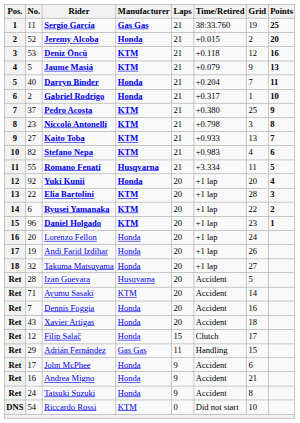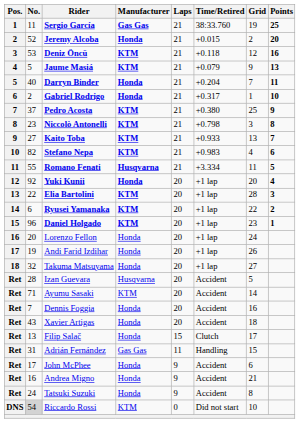 <table class="wikitable" style="font-size:85%;">
 <tr>
 <th>Pos.</th>
 <th>No.</th>
 <th>Rider</th>
 <th>Manufacturer</th>
 <th>Laps</th>
 <th>Time/Retired</th>
 <th>Grid</th>
 <th>Points</th>
 </tr>
 <tr>
 <th>1</th>
 <td>11</td>
 <td> <strong><a href='#'>Sergio García</a></strong></td>
 <td><strong><a href='#'>Gas Gas</a></strong></td>
 <td>21</td>
 <td>38:33.760</td>
 <td>19</td>
 <td><strong>25</strong></td>
 </tr>
 <tr>
 <th>2</th>
 <td>52</td>
 <td> <strong><a href='#'>Jeremy Alcoba</a></strong></td>
 <td><strong><a href='#'>Honda</a></strong></td>
 <td>21</td>
 <td>+0.015</td>
 <td>2</td>
 <td><strong>20</strong></td>
 </tr>
 <tr>
 <th>3</th>
 <td>53</td>
 <td> <strong><a href='#'>Deniz Öncü</a></strong></td>
 <td><strong><a href='#'>KTM</a></strong></td>
 <td>21</td>
 <td>+0.118</td>
 <td>12</td>
 <td><strong>16</strong></td>
 </tr>
 <tr>
 <th>4</th>
 <td>5</td>
 <td> <strong><a href='#'>Jaume Masiá</a></strong></td>
 <td><strong><a href='#'>KTM</a></strong></td>
 <td>21</td>
 <td>+0.079</td>
 <td>9</td>
 <td><strong>13</strong></td>
 </tr>
 <tr>
 <th>5</th>
 <td>40</td>
 <td> <strong><a href='#'>Darryn Binder</a></strong></td>
 <td><strong><a href='#'>Honda</a></strong></td>
 <td>21</td>
 <td>+0.204</td>
 <td>7</td>
 <td><strong>11</strong></td>
 </tr>
 <tr>
 <th>6</th>
 <td>2</td>
 <td> <strong><a href='#'>Gabriel Rodrigo</a></strong></td>
 <td><strong><a href='#'>Honda</a></strong></td>
 <td>21</td>
 <td>+0.317</td>
 <td>1</td>
 <td><strong>10</strong></td>
 </tr>
 <tr>
 <th>7</th>
 <td>37</td>
 <td> <strong><a href='#'>Pedro Acosta</a></strong></td>
 <td><strong><a href='#'>KTM</a></strong></td>
 <td>21</td>
 <td>+0.380</td>
 <td>25</td>
 <td><strong>9</strong></td>
 </tr>
 <tr>
 <th>8</th>
 <td>23</td>
 <td> <strong><a href='#'>Niccolò Antonelli</a></strong></td>
 <td><strong><a href='#'>KTM</a></strong></td>
 <td>21</td>
 <td>+0.798</td>
 <td>3</td>
 <td><strong>8</strong></td>
 </tr>
 <tr>
 <th>9</th>
 <td>27</td>
 <td> <strong><a href='#'>Kaito Toba</a></strong></td>
 <td><strong><a href='#'>KTM</a></strong></td>
 <td>21</td>
 <td>+0.933</td>
 <td>13</td>
 <td><strong>7</strong></td>
 </tr>
 <tr>
 <th>10</th>
 <td>82</td>
 <td> <strong><a href='#'>Stefano Nepa</a></strong></td>
 <td><strong><a href='#'>KTM</a></strong></td>
 <td>21</td>
 <td>+0.983</td>
 <td>4</td>
 <td><strong>6</strong></td>
 </tr>
 <tr>
 <th>11</th>
 <td>55</td>
 <td> <strong><a href='#'>Romano Fenati</a></strong></td>
 <td><strong><a href='#'>Husqvarna</a></strong></td>
 <td>21</td>
 <td>+3.334</td>
 <td>11</td>
 <td><strong>5</strong></td>
 </tr>
 <tr>
 <th>12</th>
 <td>92</td>
 <td> <strong><a href='#'>Yuki Kunii</a></strong></td>
 <td><strong><a href='#'>Honda</a></strong></td>
 <td>20</td>
 <td>+1 lap</td>
 <td>20</td>
 <td><strong>4</strong></td>
 </tr>
 <tr>
 <th>13</th>
 <td>22</td>
 <td> <strong><a href='#'>Elia Bartolini</a></strong></td>
 <td><strong><a href='#'>KTM</a></strong></td>
 <td>20</td>
 <td>+1 lap</td>
 <td>28</td>
 <td><strong>3</strong></td>
 </tr>
 <tr>
 <th>14</th>
 <td>6</td>
 <td> <strong><a href='#'>Ryusei Yamanaka</a></strong></td>
 <td><strong><a href='#'>KTM</a></strong></td>
 <td>20</td>
 <td>+1 lap</td>
 <td>22</td>
 <td><strong>2</strong></td>
 </tr>
 <tr>
 <th>15</th>
 <td>96</td>
 <td> <strong><a href='#'>Daniel Holgado</a></strong></td>
 <td><strong><a href='#'>KTM</a></strong></td>
 <td>20</td>
 <td>+1 lap</td>
 <td>23</td>
 <td><strong>1</strong></td>
 </tr>
 <tr>
 <th>16</th>
 <td>20</td>
 <td> <a href='#'>Lorenzo Fellon</a></td>
 <td><a href='#'>Honda</a></td>
 <td>20</td>
 <td>+1 lap</td>
 <td>24</td>
 <td></td>
 </tr>
 <tr>
 <th>17</th>
 <td>19</td>
 <td> <a href='#'>Andi Farid Izdihar</a></td>
 <td><a href='#'>Honda</a></td>
 <td>20</td>
 <td>+1 lap</td>
 <td>26</td>
 <td></td>
 </tr>
 <tr>
 <th>18</th>
 <td>32</td>
 <td> <a href='#'>Takuma Matsuyama</a></td>
 <td><a href='#'>Honda</a></td>
 <td>20</td>
 <td>+1 lap</td>
 <td>27</td>
 <td></td>
 </tr>
 <tr>
 <th>Ret</th>
 <td>28</td>
 <td> <a href='#'>Izan Guevara</a></td>
 <td><a href='#'>Husqvarna</a></td>
 <td>20</td>
 <td>Accident</td>
 <td>5</td>
 <td></td>
 </tr>
 <tr>
 <th>Ret</th>
 <td>71</td>
 <td> <a href='#'>Ayumu Sasaki</a></td>
 <td><a href='#'>KTM</a></td>
 <td>20</td>
 <td>Accident</td>
 <td>14</td>
 <td></td>
 </tr>
 <tr>
 <th>Ret</th>
 <td>7</td>
 <td> <a href='#'>Dennis Foggia</a></td>
 <td><a href='#'>Honda</a></td>
 <td>20</td>
 <td>Accident</td>
 <td>16</td>
 <td></td>
 </tr>
 <tr>
 <th>Ret</th>
 <td>43</td>
 <td> <a href='#'>Xavier Artigas</a></td>
 <td><a href='#'>Honda</a></td>
 <td>20</td>
 <td>Accident</td>
 <td>18</td>
 <td></td>
 </tr>
 <tr>
 <th>Ret</th>
-<td>12</td>
+<td>13</td>
 <td> <a href='#'>Filip Salač</a></td>
 <td><a href='#'>Honda</a></td>
 <td>15</td>
 <td>Clutch</td>
 <td>17</td>
 <td></td>
 </tr>
 <tr>
 <th>Ret</th>
-<td>29</td>
+<td>31</td>
 <td> <a href='#'>Adrián Fernández</a></td>
 <td><a href='#'>Gas Gas</a></td>
 <td>11</td>
 <td>Handling</td>
 <td>15</td>
 <td></td>
 </tr>
 <tr>
 <th>Ret</th>
 <td>17</td>
 <td> <a href='#'>John McPhee</a></td>
 <td><a href='#'>Honda</a></td>
 <td>9</td>
 <td>Accident</td>
 <td>6</td>
 <td></td>
 </tr>
 <tr>
 <th>Ret</th>
 <td>16</td>
 <td> <a href='#'>Andrea Migno</a></td>
 <td><a href='#'>Honda</a></td>
 <td>9</td>
 <td>Accident</td>
 <td>21</td>
 <td></td>
 </tr>
 <tr>
 <th>Ret</th>
 <td>24</td>
 <td> <a href='#'>Tatsuki Suzuki</a></td>
 <td><a href='#'>Honda</a></td>
 <td>9</td>
 <td>Accident</td>
 <td>8</td>
 <td></td>
 </tr>
 <tr>
 <th>DNS</th>
-<td>54</td>
+<td style="background: lightgrey;">54</td>
 <td> <a href='#'>Riccardo Rossi</a></td>
 <td><a href='#'>KTM</a></td>
 <td>0</td>
 <td>Did not start</td>
 <td>10</td>
 <td></td>
 </tr>
 <tr>
 <th colspan=8></th>
 </tr>
 </table>
